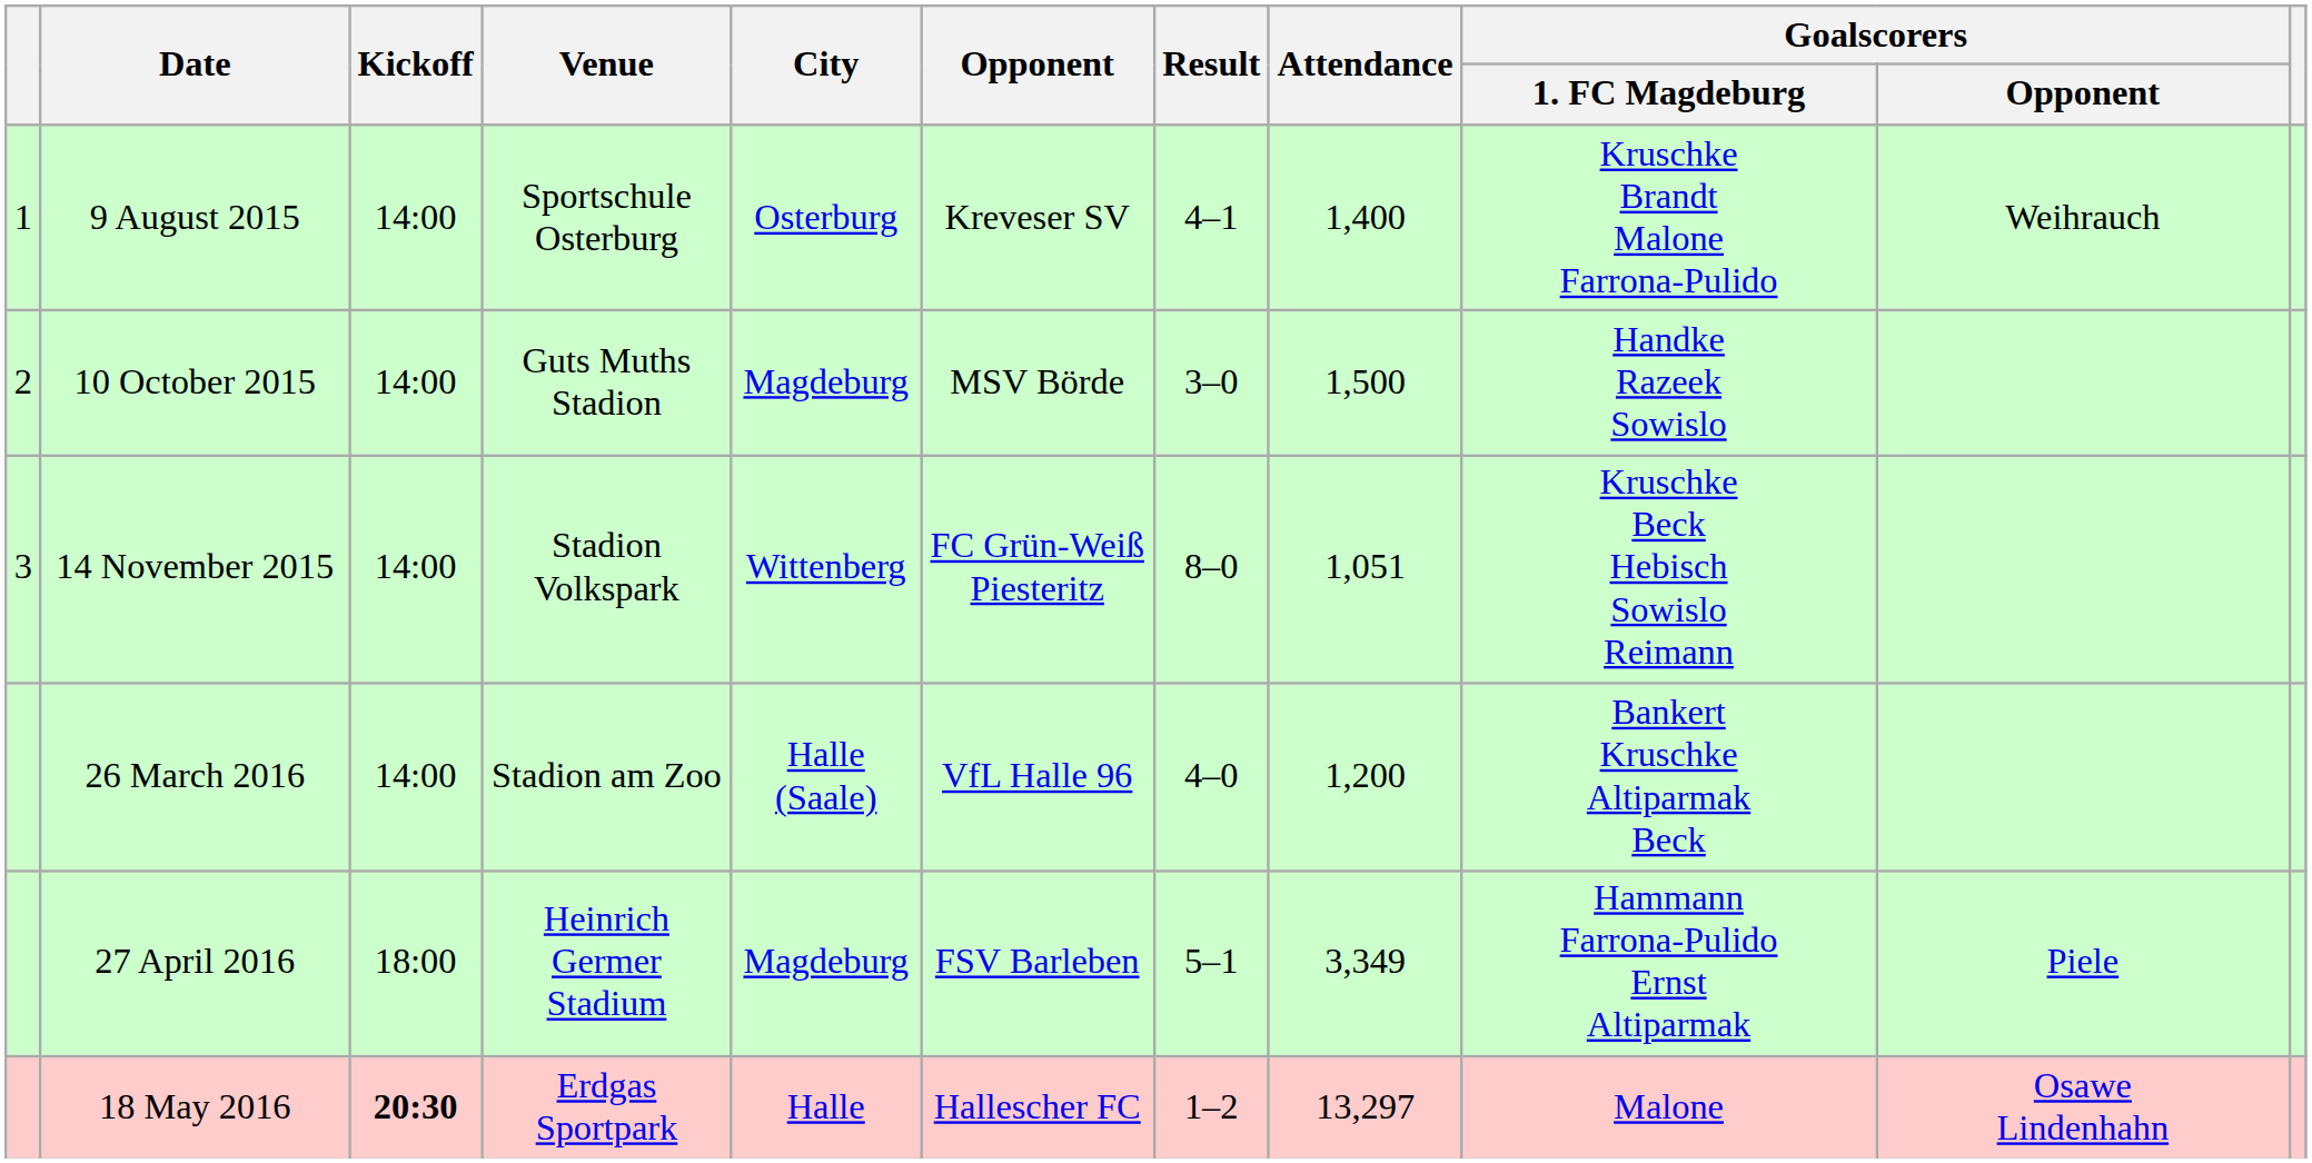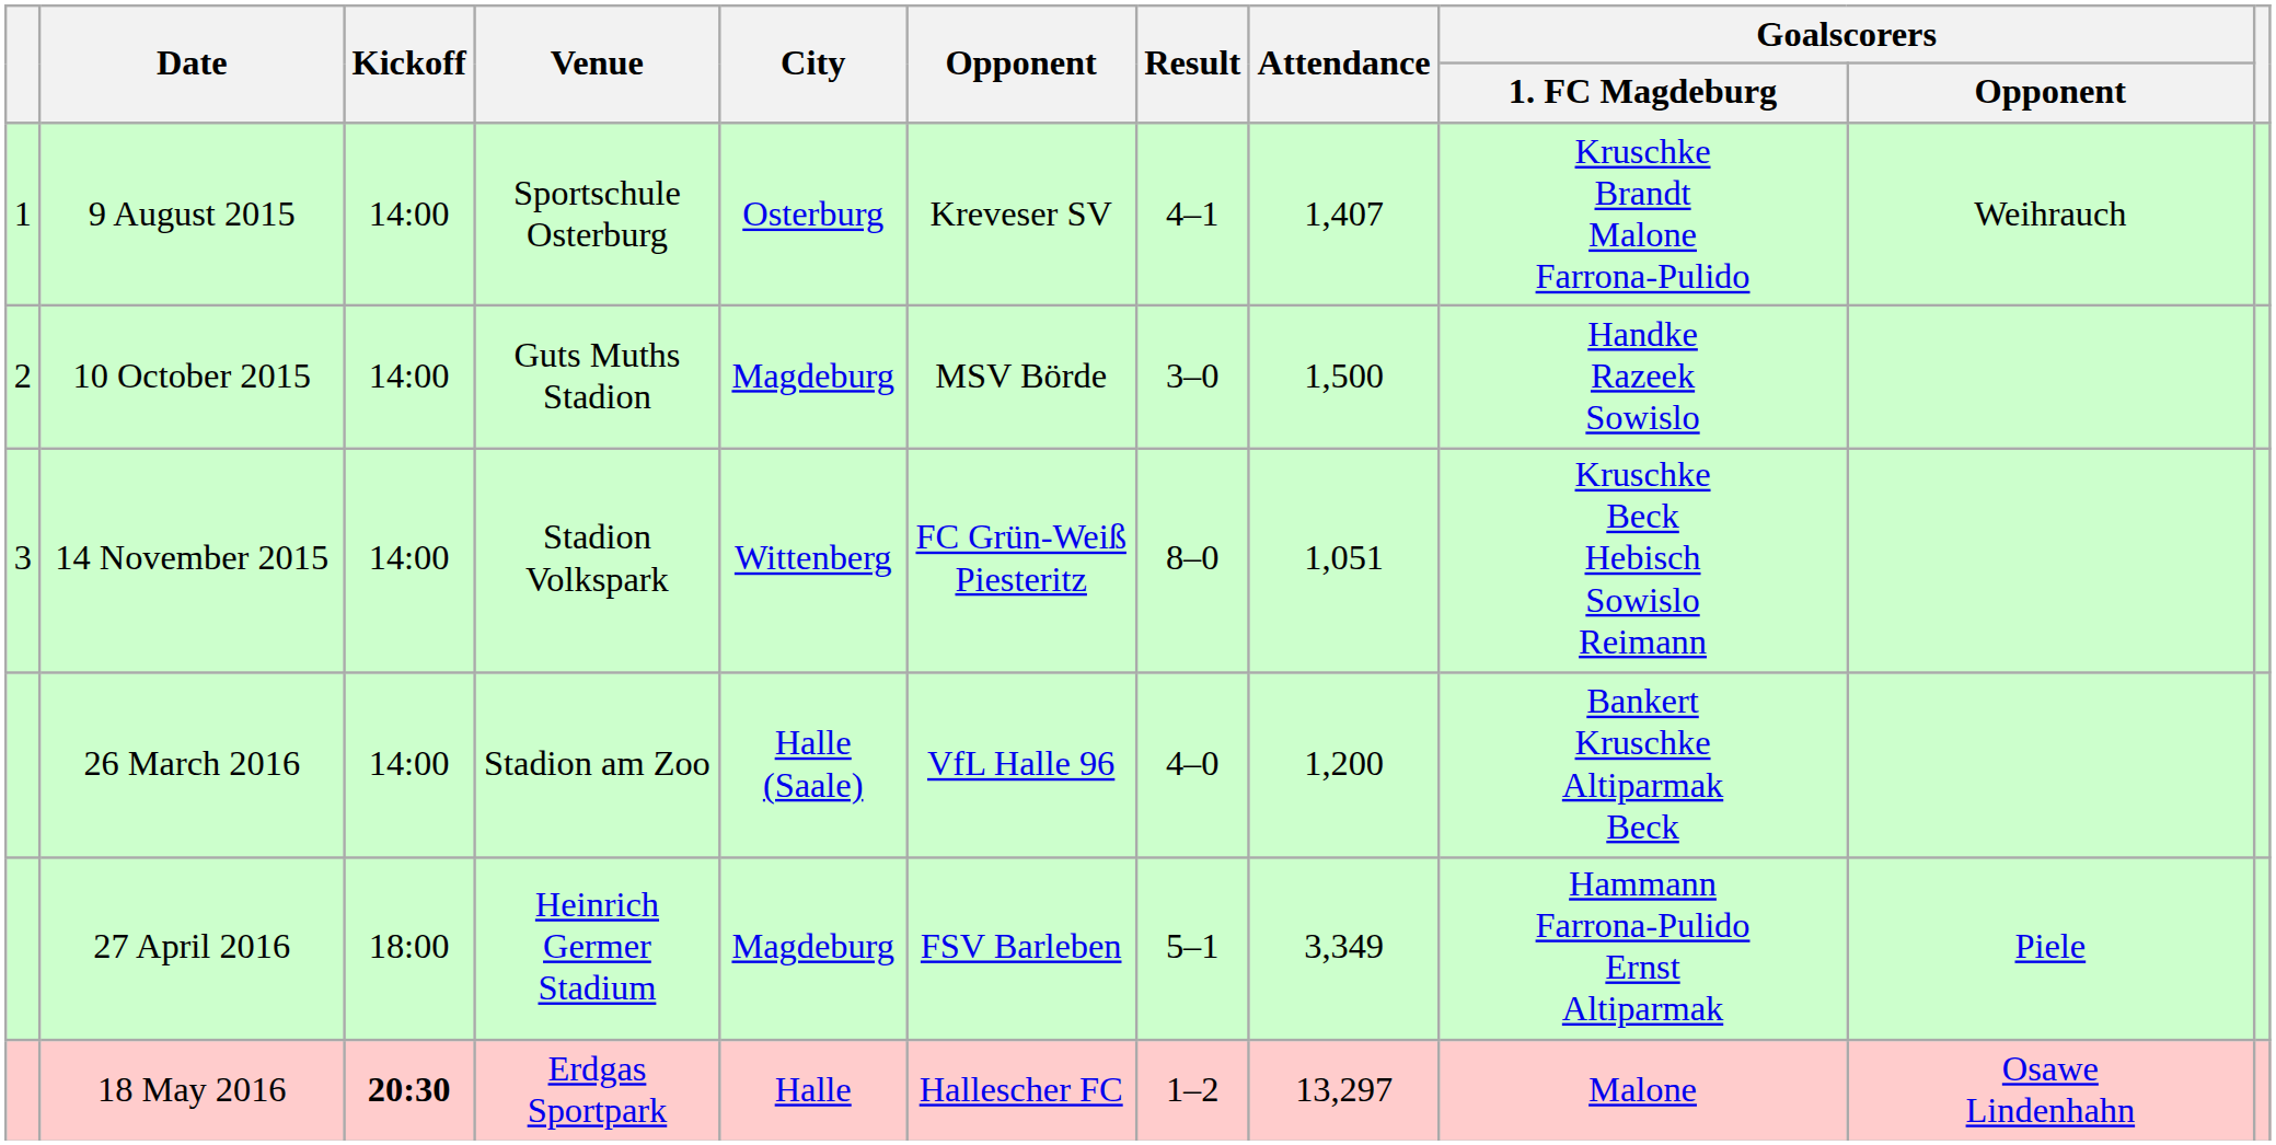 <table class="wikitable" Style="text-align: center;font-size:85%">
 <tr>
 <th rowspan="2"></th>
 <th rowspan="2" style="width:110px">Date</th>
 <th rowspan="2">Kickoff</th>
 <th rowspan="2">Venue</th>
 <th rowspan="2">City</th>
 <th rowspan="2">Opponent</th>
 <th rowspan="2">Result</th>
 <th rowspan="2">Attendance</th>
 <th colspan="2">Goalscorers</th>
 <th rowspan="2"></th>
 </tr>
 <tr>
 <th style="width:150px">1. FC Magdeburg</th>
 <th style="width:150px">Opponent</th>
 </tr>
 <tr bgcolor="#ccffcc">
 <td>1</td>
 <td>9 August 2015</td>
 <td>14:00</td>
 <td>Sportschule Osterburg</td>
 <td><a href='#'>Osterburg</a></td>
 <td>Kreveser SV</td>
 <td>4–1</td>
-<td>1,400</td>
+<td>1,407</td>
 <td><a href='#'>Kruschke</a> <br><a href='#'>Brandt</a> <br><a href='#'>Malone</a> <br><a href='#'>Farrona-Pulido</a> </td>
 <td>Weihrauch </td>
 <td></td>
 </tr>
 <tr bgcolor="#ccffcc">
 <td>2</td>
 <td>10 October 2015</td>
 <td>14:00</td>
 <td>Guts Muths Stadion</td>
 <td><a href='#'>Magdeburg</a></td>
 <td>MSV Börde</td>
 <td>3–0</td>
 <td>1,500</td>
 <td><a href='#'>Handke</a> <br><a href='#'>Razeek</a> <br><a href='#'>Sowislo</a> </td>
 <td></td>
 <td></td>
 </tr>
 <tr bgcolor="#ccffcc">
 <td>3</td>
 <td>14 November 2015</td>
 <td>14:00</td>
 <td>Stadion Volkspark</td>
 <td><a href='#'>Wittenberg</a></td>
 <td><a href='#'>FC Grün-Weiß Piesteritz</a></td>
 <td>8–0</td>
 <td>1,051</td>
 <td><a href='#'>Kruschke</a> <br><a href='#'>Beck</a> <br><a href='#'>Hebisch</a> <br><a href='#'>Sowislo</a> <br><a href='#'>Reimann</a> </td>
 <td></td>
 <td></td>
 </tr>
 <tr bgcolor="#ccffcc">
 <td></td>
 <td>26 March 2016</td>
 <td>14:00</td>
 <td>Stadion am Zoo</td>
 <td><a href='#'>Halle (Saale)</a></td>
 <td><a href='#'>VfL Halle 96</a></td>
 <td>4–0</td>
 <td>1,200</td>
 <td><a href='#'>Bankert</a> <br><a href='#'>Kruschke</a> <br><a href='#'>Altiparmak</a> <br><a href='#'>Beck</a> </td>
 <td></td>
 <td></td>
 </tr>
 <tr bgcolor="#ccffcc">
 <td></td>
 <td>27 April 2016</td>
 <td>18:00</td>
 <td><a href='#'>Heinrich Germer Stadium</a></td>
 <td><a href='#'>Magdeburg</a></td>
 <td><a href='#'>FSV Barleben</a></td>
 <td>5–1</td>
 <td>3,349</td>
 <td><a href='#'>Hammann</a> <br><a href='#'>Farrona-Pulido</a> <br><a href='#'>Ernst</a> <br><a href='#'>Altiparmak</a> </td>
 <td><a href='#'>Piele</a> </td>
 <td></td>
 </tr>
 <tr bgcolor="#FFCCCC">
 <td></td>
 <td>18 May 2016</td>
 <td><strong>20:30</strong></td>
 <td><a href='#'>Erdgas Sportpark</a></td>
 <td><a href='#'>Halle</a></td>
 <td><a href='#'>Hallescher FC</a></td>
 <td>1–2</td>
 <td>13,297</td>
 <td><a href='#'>Malone</a> </td>
 <td><a href='#'>Osawe</a> <br><a href='#'>Lindenhahn</a> </td>
 <td></td>
 </tr>
 </table>
